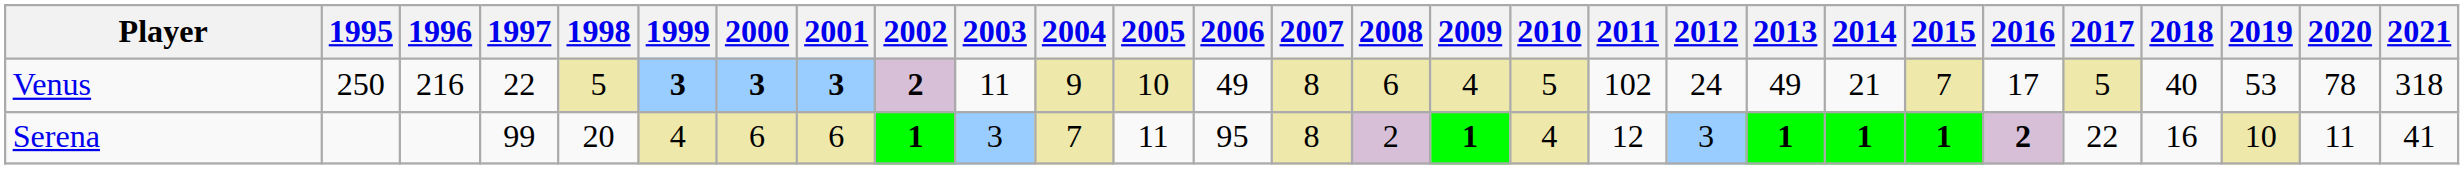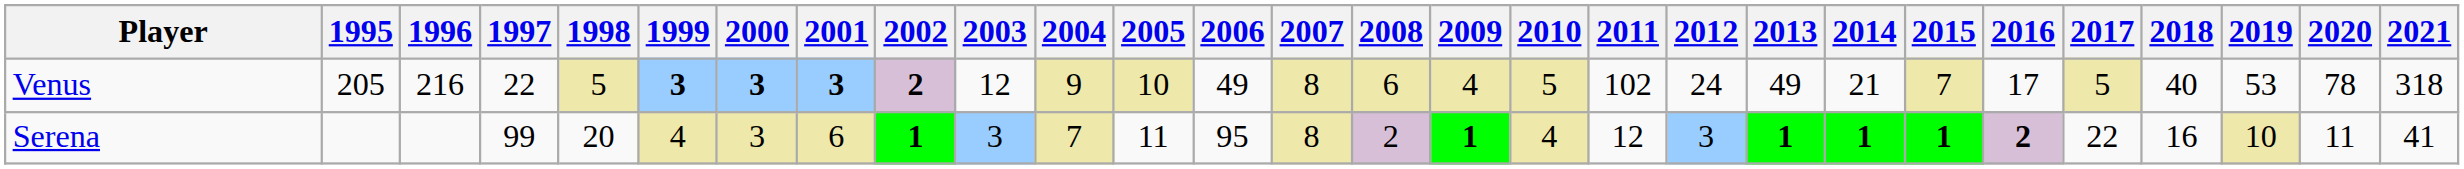 <table class="wikitable" style="text-align:center;font-size:90%">
 <tr>
 <th width="135">Player</th>
 <th><a href='#'>1995</a></th>
 <th><a href='#'>1996</a></th>
 <th><a href='#'>1997</a></th>
 <th><a href='#'>1998</a></th>
 <th><a href='#'>1999</a></th>
 <th><a href='#'>2000</a></th>
 <th><a href='#'>2001</a></th>
 <th><a href='#'>2002</a></th>
 <th><a href='#'>2003</a></th>
 <th><a href='#'>2004</a></th>
 <th><a href='#'>2005</a></th>
 <th><a href='#'>2006</a></th>
 <th><a href='#'>2007</a></th>
 <th><a href='#'>2008</a></th>
 <th><a href='#'>2009</a></th>
 <th><a href='#'>2010</a></th>
 <th><a href='#'>2011</a></th>
 <th><a href='#'>2012</a></th>
 <th><a href='#'>2013</a></th>
 <th><a href='#'>2014</a></th>
 <th><a href='#'>2015</a></th>
 <th><a href='#'>2016</a></th>
 <th><a href='#'>2017</a></th>
 <th><a href='#'>2018</a></th>
 <th><a href='#'>2019</a></th>
 <th><a href='#'>2020</a></th>
 <th><a href='#'>2021</a></th>
 </tr>
 <tr>
 <td align="left"><a href='#'>Venus</a></td>
-<td>250</td>
+<td>205</td>
 <td>216</td>
 <td>22</td>
 <td bgcolor=eee8AA>5</td>
 <td bgcolor=99ccff><strong>3</strong></td>
 <td bgcolor=99ccff><strong>3</strong></td>
 <td bgcolor=99ccff><strong>3</strong></td>
 <td bgcolor=thistle><strong>2</strong></td>
-<td>11</td>
+<td>12</td>
 <td bgcolor=eee8AA>9</td>
 <td bgcolor=eee8AA>10</td>
 <td>49</td>
 <td bgcolor=eee8AA>8</td>
 <td bgcolor=eee8AA>6</td>
 <td bgcolor=eee8AA>4</td>
 <td bgcolor=eee8AA>5</td>
 <td>102</td>
 <td>24</td>
 <td>49</td>
 <td>21</td>
 <td bgcolor=EEE8AA>7</td>
 <td>17</td>
 <td bgcolor=eee8AA>5</td>
 <td>40</td>
 <td>53</td>
 <td>78</td>
 <td>318</td>
 </tr>
 <tr>
 <td align="left"><a href='#'>Serena</a></td>
 <td></td>
 <td></td>
 <td>99</td>
 <td>20</td>
 <td bgcolor=EEE8AA>4</td>
-<td bgcolor=EEE8AA>6</td>
+<td bgcolor=EEE8AA>3</td>
 <td bgcolor=EEE8AA>6</td>
 <td bgcolor=lime><strong>1</strong></td>
 <td bgcolor=99ccff>3</td>
 <td bgcolor=EEE8AA>7</td>
 <td>11</td>
 <td>95</td>
 <td bgcolor=EEE8AA>8</td>
 <td bgcolor=thistle>2</td>
 <td bgcolor=lime><strong>1</strong></td>
 <td bgcolor=EEE8AA>4</td>
 <td>12</td>
 <td bgcolor=99ccff>3</td>
 <td bgcolor=lime><strong>1</strong></td>
 <td bgcolor=lime><strong>1</strong></td>
 <td bgcolor=lime><strong>1</strong></td>
 <td bgcolor=thistle><strong>2</strong></td>
 <td>22</td>
 <td>16</td>
 <td bgcolor=eee8AA>10</td>
 <td>11</td>
 <td>41</td>
 </tr>
 </table>
